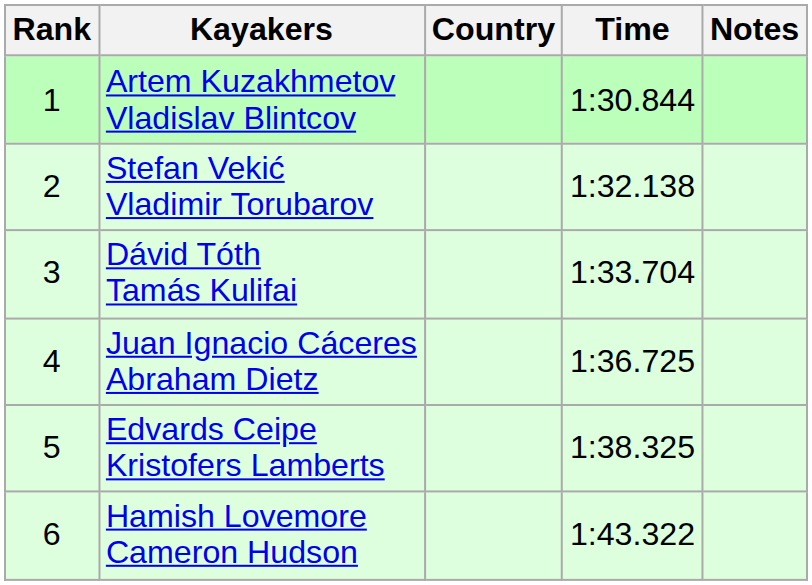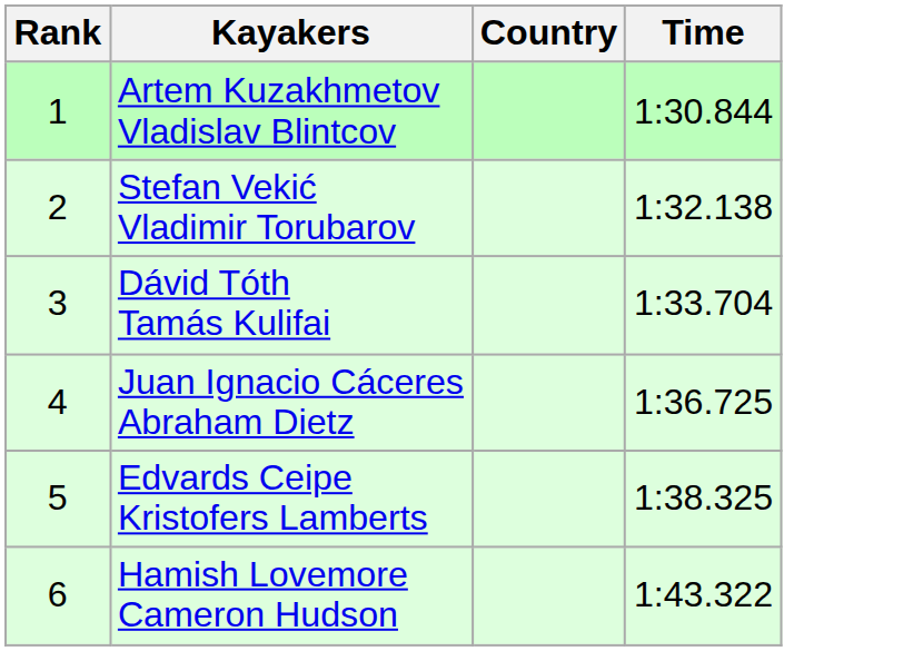 <table class="wikitable" style="text-align:center">
 <tr>
 <th>Rank</th>
 <th>Kayakers</th>
 <th>Country</th>
 <th>Time</th>
-<th>Notes</th>
 </tr>
 <tr bgcolor=bbffbb>
 <td>1</td>
 <td align="left"><a href='#'>Artem Kuzakhmetov</a><br><a href='#'>Vladislav Blintcov</a></td>
 <td align="left"></td>
 <td>1:30.844</td>
-<td></td>
 </tr>
 <tr bgcolor=ddffdd>
 <td>2</td>
 <td align="left"><a href='#'>Stefan Vekić</a><br><a href='#'>Vladimir Torubarov</a></td>
 <td align="left"></td>
 <td>1:32.138</td>
-<td></td>
 </tr>
 <tr bgcolor=ddffdd>
 <td>3</td>
 <td align="left"><a href='#'>Dávid Tóth</a><br><a href='#'>Tamás Kulifai</a></td>
 <td align="left"></td>
 <td>1:33.704</td>
-<td></td>
 </tr>
 <tr bgcolor=ddffdd>
 <td>4</td>
 <td align="left"><a href='#'>Juan Ignacio Cáceres</a><br><a href='#'>Abraham Dietz</a></td>
 <td align="left"></td>
 <td>1:36.725</td>
-<td></td>
 </tr>
 <tr bgcolor=ddffdd>
 <td>5</td>
 <td align="left"><a href='#'>Edvards Ceipe</a><br><a href='#'>Kristofers Lamberts</a></td>
 <td align="left"></td>
 <td>1:38.325</td>
-<td></td>
 </tr>
 <tr bgcolor=ddffdd>
 <td>6</td>
 <td align="left"><a href='#'>Hamish Lovemore</a><br><a href='#'>Cameron Hudson</a></td>
 <td align="left"></td>
 <td>1:43.322</td>
-<td></td>
 </tr>
 </table>
